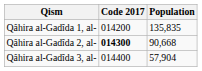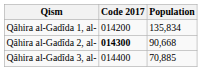 <table class="wikitable sortable">
 <tr>
 <th colspan="1" rowspan="1">Qism</th>
 <th colspan="1" rowspan="1">Code 2017</th>
 <th colspan="1" rowspan="1">Population</th>
 </tr>
 <tr>
 <td>Qâhira al-Gadîda 1, al-</td>
 <td>014200</td>
-<td>135,835</td>
+<td>135,834</td>
 </tr>
 <tr>
 <td>Qâhira al-Gadîda 2, al-</td>
 <td><strong>014300</strong></td>
 <td>90,668</td>
 </tr>
 <tr>
 <td>Qâhira al-Gadîda 3, al-</td>
 <td>014400</td>
-<td>57,904</td>
+<td>70,885</td>
 </tr>
 </table>
